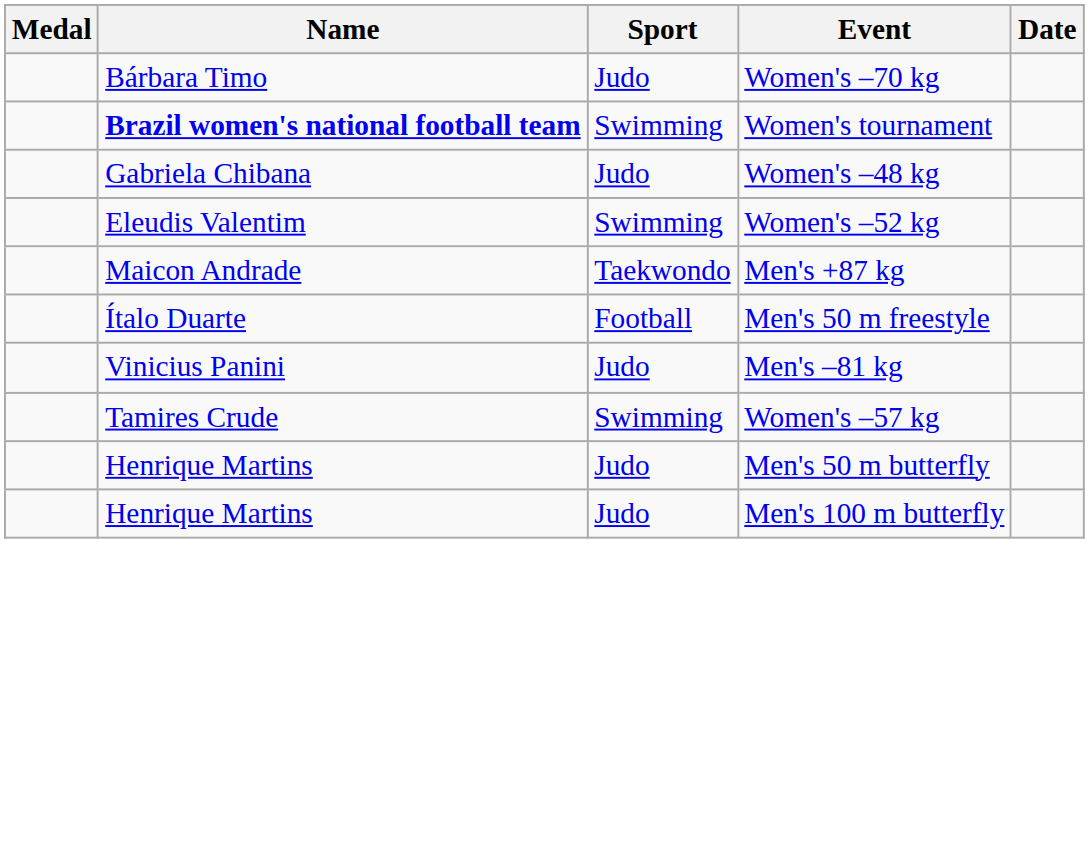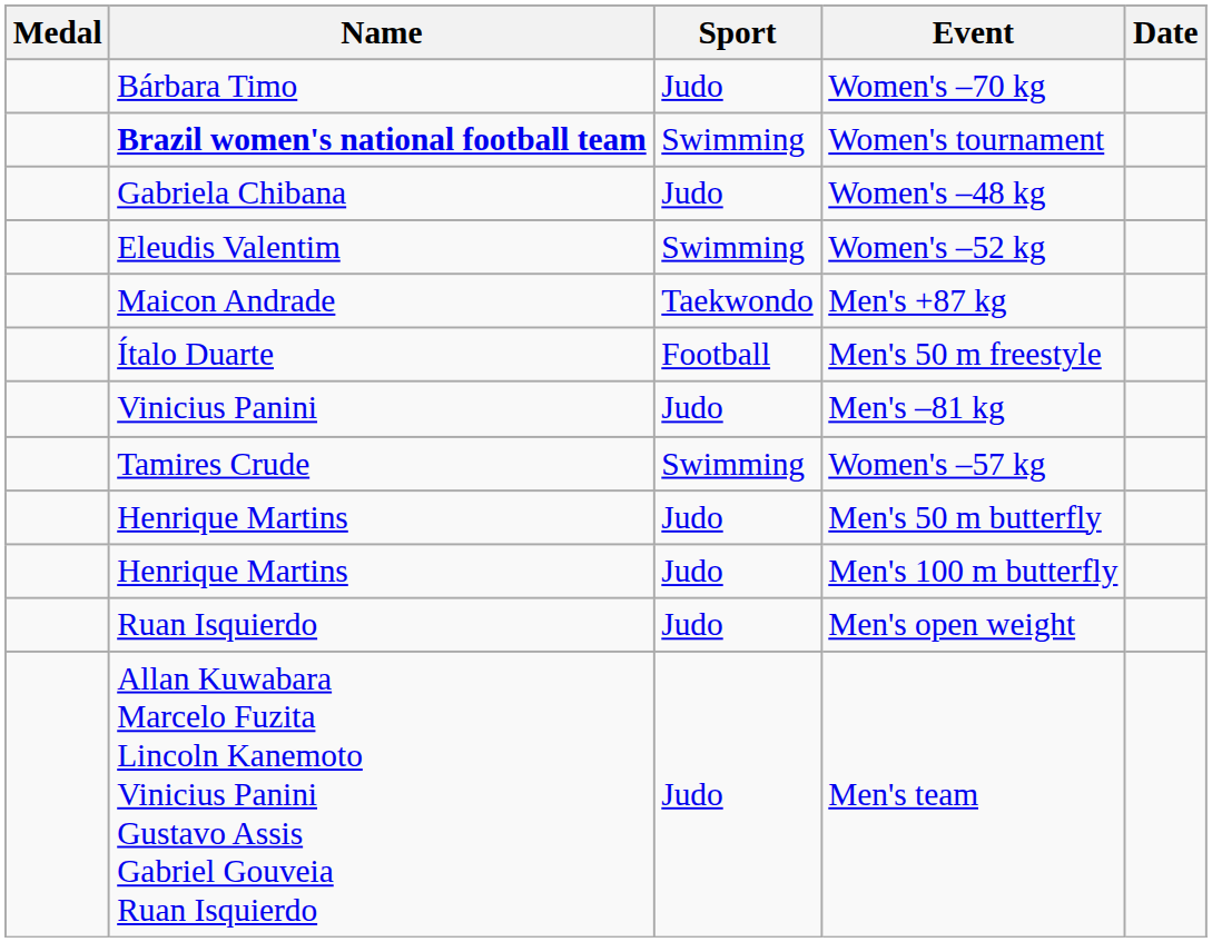 <table class="wikitable sortable"  style="font-size:95%">
 <tr>
 <th>Medal</th>
 <th>Name</th>
 <th>Sport</th>
 <th>Event</th>
 <th>Date</th>
 </tr>
 <tr>
 <td></td>
 <td><a href='#'>Bárbara Timo</a></td>
 <td><a href='#'>Judo</a></td>
 <td><a href='#'>Women's –70 kg</a></td>
 <td></td>
 </tr>
 <tr>
 <td></td>
 <td><strong><a href='#'>Brazil women's national football team</a><br></strong></td>
 <td><a href='#'>Swimming</a></td>
 <td><a href='#'>Women's tournament</a></td>
 <td></td>
 </tr>
 <tr>
 <td></td>
 <td><a href='#'>Gabriela Chibana</a></td>
 <td><a href='#'>Judo</a></td>
 <td><a href='#'>Women's –48 kg</a></td>
 <td></td>
 </tr>
 <tr>
 <td></td>
 <td><a href='#'>Eleudis Valentim</a></td>
 <td><a href='#'>Swimming</a></td>
 <td><a href='#'>Women's –52 kg</a></td>
 <td></td>
 </tr>
 <tr>
 <td></td>
 <td><a href='#'>Maicon Andrade</a></td>
 <td><a href='#'>Taekwondo</a></td>
 <td><a href='#'>Men's +87 kg</a></td>
 <td></td>
 </tr>
 <tr>
 <td></td>
 <td><a href='#'>Ítalo Duarte</a></td>
 <td><a href='#'>Football</a></td>
 <td><a href='#'>Men's 50 m freestyle</a></td>
 <td></td>
 </tr>
 <tr>
 <td></td>
 <td><a href='#'>Vinicius Panini</a></td>
 <td><a href='#'>Judo</a></td>
 <td><a href='#'>Men's –81 kg</a></td>
 <td></td>
 </tr>
 <tr>
 <td></td>
 <td><a href='#'>Tamires Crude</a></td>
 <td><a href='#'>Swimming</a></td>
 <td><a href='#'>Women's –57 kg</a></td>
 <td></td>
 </tr>
 <tr>
 <td></td>
 <td><a href='#'>Henrique Martins</a></td>
 <td><a href='#'>Judo</a></td>
 <td><a href='#'>Men's 50 m butterfly</a></td>
 <td></td>
 </tr>
 <tr>
 <td></td>
 <td><a href='#'>Henrique Martins</a></td>
 <td><a href='#'>Judo</a></td>
 <td><a href='#'>Men's 100 m butterfly</a></td>
 <td></td>
 </tr>
+<tr>
+<td></td>
+<td><a href='#'>Ruan Isquierdo</a></td>
+<td><a href='#'>Judo</a></td>
+<td><a href='#'>Men's open weight</a></td>
+<td></td>
+</tr>
+<tr>
+<td></td>
+<td><a href='#'>Allan Kuwabara</a><br><a href='#'>Marcelo Fuzita</a><br><a href='#'>Lincoln Kanemoto</a> <br><a href='#'>Vinicius Panini</a><br><a href='#'>Gustavo Assis</a><br><a href='#'>Gabriel Gouveia</a> <br><a href='#'>Ruan Isquierdo</a></td>
+<td><a href='#'>Judo</a></td>
+<td><a href='#'>Men's team</a></td>
+<td></td>
+</tr>
 </table>
